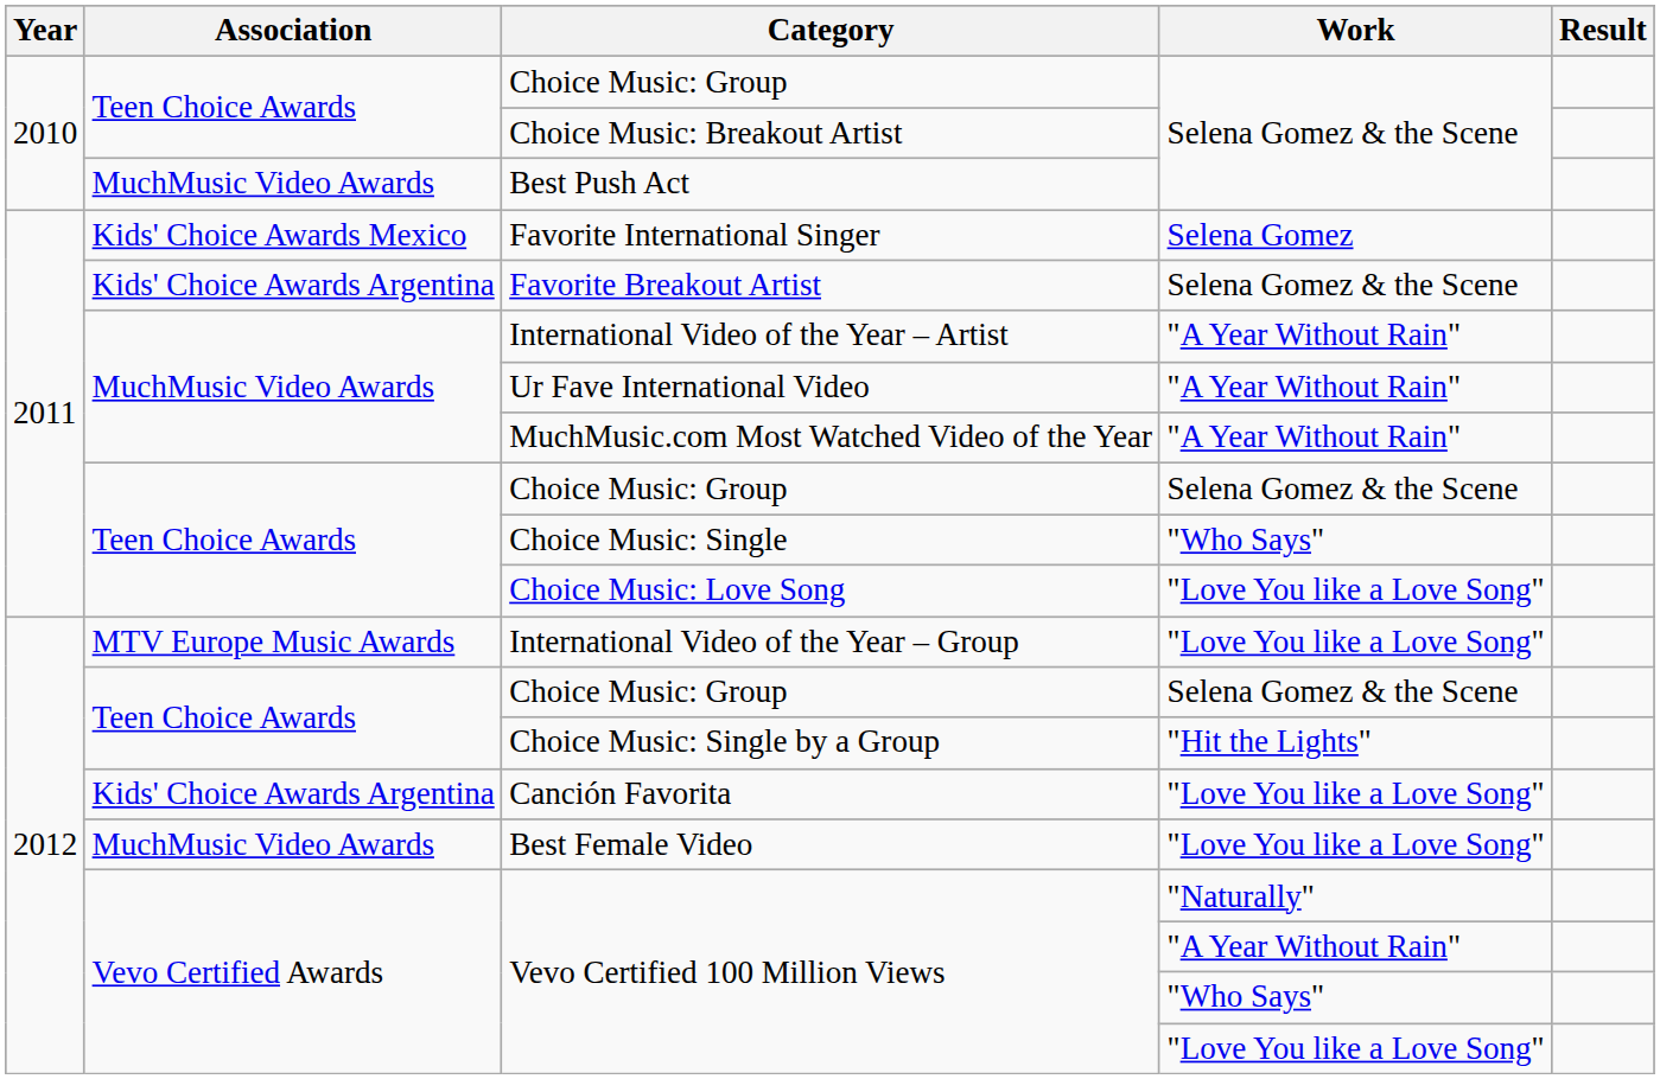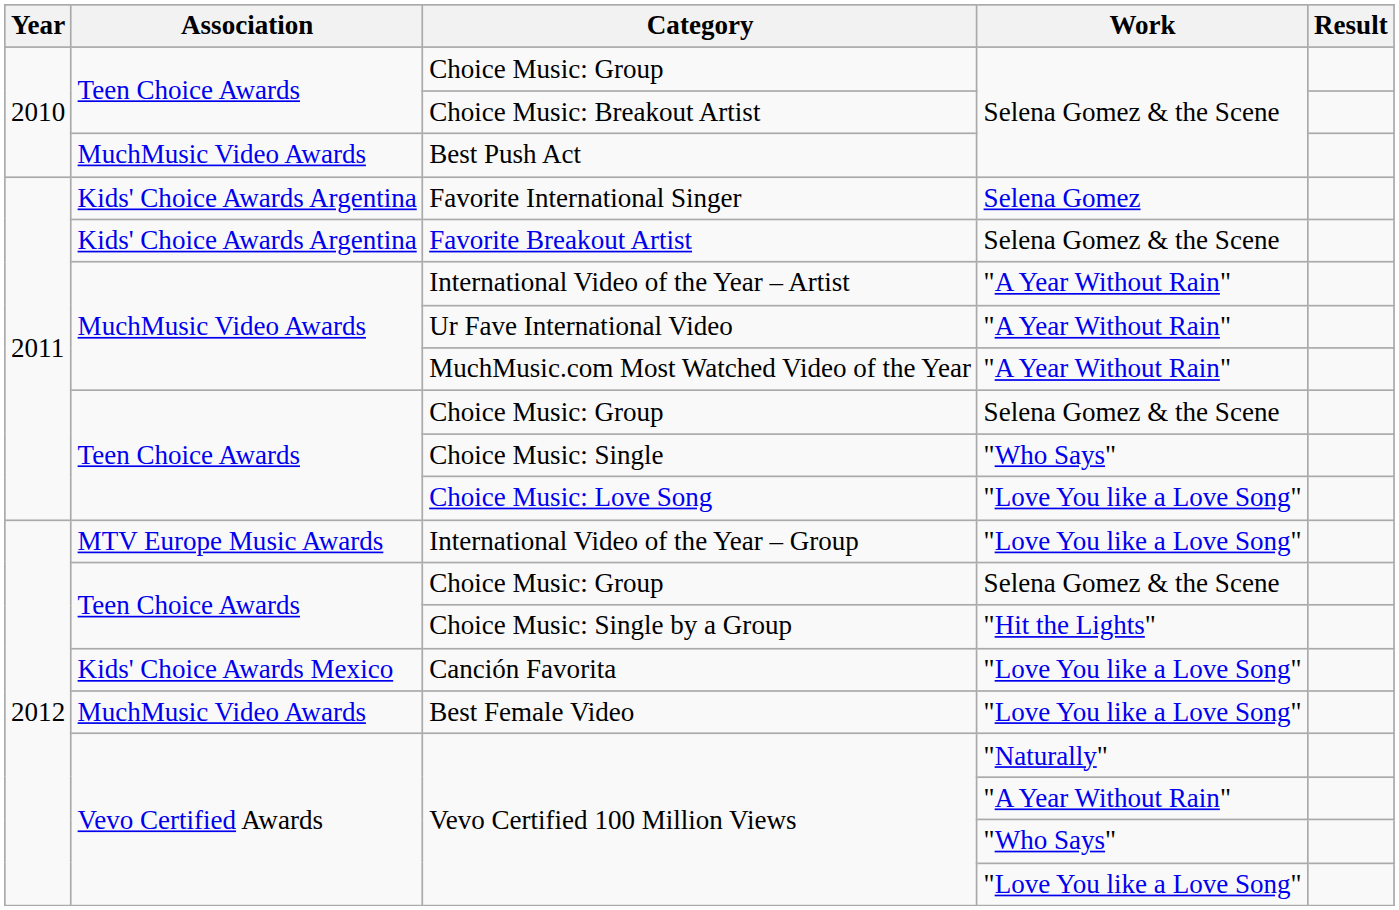 <table class="wikitable sortable plainrowheaders">
 <tr>
 <th scope="col">Year</th>
 <th scope="col">Association</th>
 <th scope="col">Category</th>
 <th scope="col">Work</th>
 <th scope="col">Result</th>
 </tr>
 <tr>
 <td rowspan="3">2010</td>
 <td rowspan="2"><a href='#'>Teen Choice Awards</a></td>
 <td>Choice Music: Group</td>
 <td rowspan="3">Selena Gomez & the Scene</td>
 <td></td>
 </tr>
 <tr>
 <td>Choice Music: Breakout Artist</td>
 <td></td>
 </tr>
 <tr>
 <td><a href='#'>MuchMusic Video Awards</a></td>
 <td>Best Push Act</td>
 <td></td>
 </tr>
 <tr>
 <td rowspan="8">2011</td>
-<td><a href='#'>Kids' Choice Awards Mexico</a></td>
+<td><a href='#'>Kids' Choice Awards Argentina</a></td>
 <td>Favorite International Singer</td>
 <td><a href='#'>Selena Gomez</a></td>
 <td></td>
 </tr>
 <tr>
 <td><a href='#'>Kids' Choice Awards Argentina</a></td>
 <td><a href='#'>Favorite Breakout Artist</a></td>
 <td>Selena Gomez & the Scene</td>
 <td></td>
 </tr>
 <tr>
 <td rowspan="3"><a href='#'>MuchMusic Video Awards</a></td>
 <td>International Video of the Year – Artist</td>
 <td>"<a href='#'>A Year Without Rain</a>"</td>
 <td></td>
 </tr>
 <tr>
 <td>Ur Fave International Video</td>
 <td>"<a href='#'>A Year Without Rain</a>"</td>
 <td></td>
 </tr>
 <tr>
 <td>MuchMusic.com Most Watched Video of the Year</td>
 <td>"<a href='#'>A Year Without Rain</a>"</td>
 <td></td>
 </tr>
 <tr>
 <td rowspan="3"><a href='#'>Teen Choice Awards</a></td>
 <td>Choice Music: Group</td>
 <td>Selena Gomez & the Scene</td>
 <td></td>
 </tr>
 <tr>
 <td>Choice Music: Single</td>
 <td>"<a href='#'>Who Says</a>"</td>
 <td></td>
 </tr>
 <tr>
 <td><a href='#'>Choice Music: Love Song</a></td>
 <td>"<a href='#'>Love You like a Love Song</a>"</td>
 <td></td>
 </tr>
 <tr>
 <td rowspan="9">2012</td>
 <td><a href='#'>MTV Europe Music Awards</a></td>
 <td>International Video of the Year – Group</td>
 <td>"<a href='#'>Love You like a Love Song</a>"</td>
 <td></td>
 </tr>
 <tr>
 <td rowspan="2"><a href='#'>Teen Choice Awards</a></td>
 <td>Choice Music: Group</td>
 <td>Selena Gomez & the Scene</td>
 <td></td>
 </tr>
 <tr>
 <td>Choice Music: Single by a Group</td>
 <td>"<a href='#'>Hit the Lights</a>"</td>
 <td></td>
 </tr>
 <tr>
-<td><a href='#'>Kids' Choice Awards Argentina</a></td>
+<td><a href='#'>Kids' Choice Awards Mexico</a></td>
 <td>Canción Favorita</td>
 <td>"<a href='#'>Love You like a Love Song</a>"</td>
 <td></td>
 </tr>
 <tr>
 <td><a href='#'>MuchMusic Video Awards</a></td>
 <td>Best Female Video</td>
 <td>"<a href='#'>Love You like a Love Song</a>"</td>
 <td></td>
 </tr>
 <tr>
 <td rowspan="4"><a href='#'>Vevo Certified</a> Awards</td>
 <td rowspan="4">Vevo Certified 100 Million Views</td>
 <td>"<a href='#'>Naturally</a>"</td>
 <td></td>
 </tr>
 <tr>
 <td>"<a href='#'>A Year Without Rain</a>"</td>
 <td></td>
 </tr>
 <tr>
 <td>"<a href='#'>Who Says</a>"</td>
 <td></td>
 </tr>
 <tr>
 <td>"<a href='#'>Love You like a Love Song</a>"</td>
 <td></td>
 </tr>
 </table>
